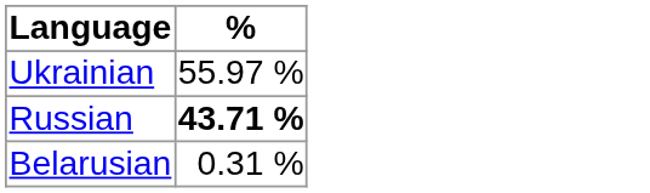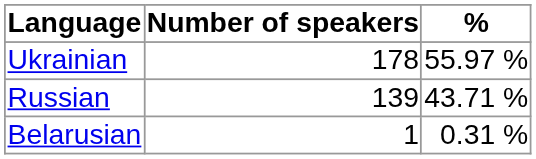 <table rules="all" style="border: 1px solid #999">
 <tr>
 <th>Language</th>
+<th>Number of speakers</th>
 <th>%</th>
 </tr>
 <tr>
 <td><a href='#'>Ukrainian</a></td>
+<td align="right">178</td>
 <td align="right">55.97 %</td>
 </tr>
 <tr>
 <td><a href='#'>Russian</a></td>
-<td align="right"><strong>43.71 %</strong></td>
+<td align="right">139</td>
+<td align="right">43.71 %</td>
 </tr>
 <tr>
 <td><a href='#'>Belarusian</a></td>
+<td align="right">1</td>
 <td align="right">0.31 %</td>
 </tr>
 </table>
